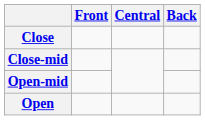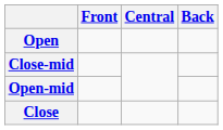 <table class="wikitable" style="text-align:center">
 <tr>
 <th></th>
 <th><a href='#'>Front</a></th>
 <th><a href='#'>Central</a></th>
 <th><a href='#'>Back</a></th>
 </tr>
 <tr align="center">
-<th><a href='#'>Close</a></th>
+<th><a href='#'>Open</a></th>
 <td></td>
 <td></td>
 <td></td>
 </tr>
 <tr align="center">
 <th><a href='#'>Close-mid</a></th>
 <td></td>
 <td rowspan="2"></td>
 <td></td>
 </tr>
 <tr>
 <th><a href='#'>Open-mid</a></th>
 <td></td>
 <td></td>
 </tr>
 <tr align="center">
-<th><a href='#'>Open</a></th>
+<th><a href='#'>Close</a></th>
 <td></td>
 <td></td>
 <td></td>
 </tr>
 </table>
